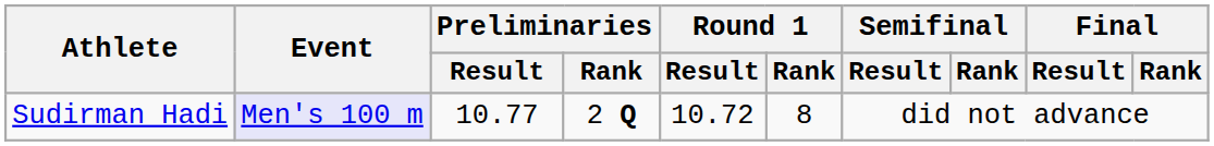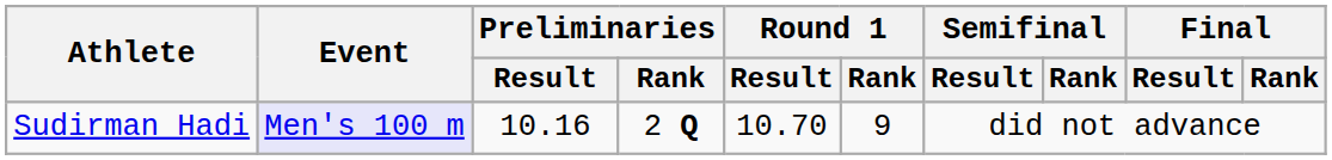 <table class="wikitable" style="font-size:90%">
 <tr>
 <th rowspan="2">Athlete</th>
 <th rowspan="2">Event</th>
 <th colspan="2">Preliminaries</th>
 <th colspan="2">Round 1</th>
 <th colspan="2">Semifinal</th>
 <th colspan="2">Final</th>
 </tr>
 <tr style="font-size:95%">
 <th>Result</th>
 <th>Rank</th>
 <th>Result</th>
 <th>Rank</th>
 <th>Result</th>
 <th>Rank</th>
 <th>Result</th>
 <th>Rank</th>
 </tr>
 <tr align=center>
 <td align=left><a href='#'>Sudirman Hadi</a></td>
 <td align=left style="background: lavender;"><a href='#'>Men's 100 m</a></td>
-<td>10.77</td>
+<td>10.16</td>
 <td>2 <strong>Q</strong></td>
-<td>10.72</td>
-<td>8</td>
+<td>10.70</td>
+<td>9</td>
 <td colspan=4>did not advance</td>
 </tr>
 </table>
